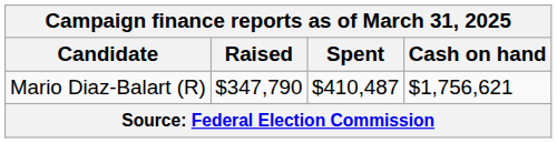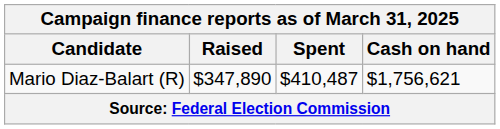 <table class="wikitable sortable">
 <tr>
 <th colspan=4>Campaign finance reports as of March 31, 2025</th>
 </tr>
 <tr style="text-align:center;">
 <th>Candidate</th>
 <th>Raised</th>
 <th>Spent</th>
 <th>Cash on hand</th>
 </tr>
 <tr>
 <td>Mario Diaz-Balart (R)</td>
-<td>$347,790</td>
+<td>$347,890</td>
 <td>$410,487</td>
 <td>$1,756,621</td>
 </tr>
 <tr>
 <th colspan="4"><small>Source: <a href='#'>Federal Election Commission</a></small></th>
 </tr>
 </table>
